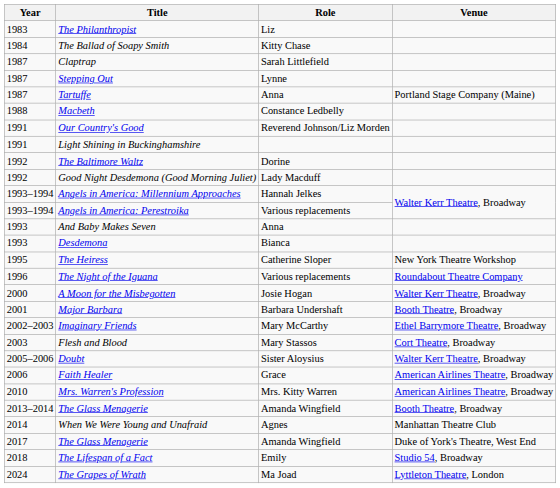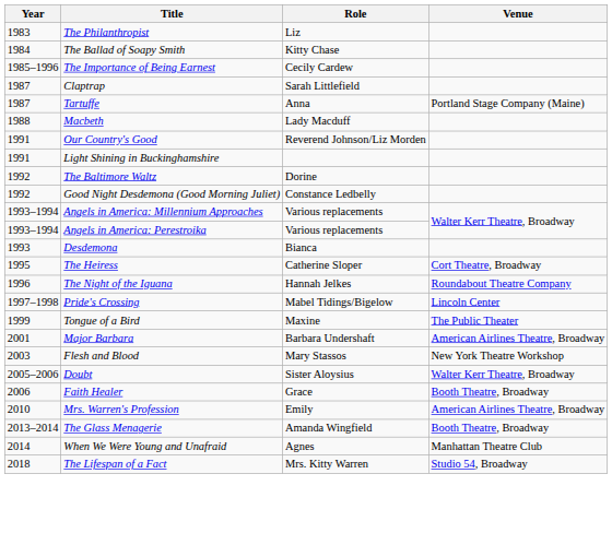 <table class="wikitable sortable">
 <tr>
 <th>Year</th>
 <th>Title</th>
 <th>Role</th>
 <th>Venue</th>
 </tr>
 <tr>
 <td>1983</td>
 <td data-sort-value="Philanthropist, The"><em><a href='#'>The Philanthropist</a></em></td>
 <td>Liz</td>
 <td></td>
 </tr>
 <tr>
 <td>1984</td>
 <td data-sort-value="Ballad of Soapy Smith, The"><em>The Ballad of Soapy Smith</em></td>
 <td>Kitty Chase</td>
 <td></td>
 </tr>
 <tr>
-<td>1987</td>
-<td><em>Claptrap</em></td>
-<td>Sarah Littlefield</td>
+<td>1985–1996</td>
+<td data-sort-value="Importance of Being Earnest, The"><em><a href='#'>The Importance of Being Earnest</a></em></td>
+<td>Cecily Cardew</td>
 <td></td>
 </tr>
 <tr>
 <td>1987</td>
-<td><em><a href='#'>Stepping Out</a></em></td>
-<td>Lynne</td>
+<td><em>Claptrap</em></td>
+<td>Sarah Littlefield</td>
 <td></td>
 </tr>
 <tr>
 <td>1987</td>
 <td><em><a href='#'>Tartuffe</a></em></td>
 <td>Anna</td>
 <td>Portland Stage Company (Maine)</td>
 </tr>
 <tr>
 <td>1988</td>
 <td><em><a href='#'>Macbeth</a></em></td>
-<td>Constance Ledbelly</td>
+<td>Lady Macduff</td>
 <td></td>
 </tr>
 <tr>
 <td>1991</td>
 <td><em><a href='#'>Our Country's Good</a></em></td>
 <td>Reverend Johnson/Liz Morden</td>
 <td></td>
 </tr>
 <tr>
 <td>1991</td>
 <td><em>Light Shining in Buckinghamshire</em></td>
 <td></td>
 <td></td>
 </tr>
 <tr>
 <td>1992</td>
 <td data-sort-value="Baltimore Waltz, The"><em><a href='#'>The Baltimore Waltz</a></em></td>
 <td>Dorine</td>
 <td></td>
 </tr>
 <tr>
 <td>1992</td>
 <td><em>Good Night Desdemona (Good Morning Juliet)</em></td>
-<td>Lady Macduff</td>
+<td>Constance Ledbelly</td>
 <td></td>
 </tr>
 <tr>
 <td>1993–1994</td>
 <td><em><a href='#'>Angels in America: Millennium Approaches</a></em></td>
-<td>Hannah Jelkes</td>
+<td>Various replacements</td>
 <td rowspan=2><a href='#'>Walter Kerr Theatre</a>, Broadway</td>
 </tr>
 <tr>
 <td>1993–1994</td>
 <td><em><a href='#'>Angels in America: Perestroika</a></em></td>
 <td>Various replacements</td>
-</tr>
-<tr>
-<td>1993</td>
-<td><em>And Baby Makes Seven</em></td>
-<td>Anna</td>
-<td></td>
 </tr>
 <tr>
 <td>1993</td>
 <td><em><a href='#'>Desdemona</a></em></td>
 <td>Bianca</td>
 <td></td>
 </tr>
 <tr>
 <td>1995</td>
 <td data-sort-value="Heiress, The"><em><a href='#'>The Heiress</a></em></td>
 <td>Catherine Sloper</td>
-<td>New York Theatre Workshop</td>
+<td><a href='#'>Cort Theatre</a>, Broadway</td>
 </tr>
 <tr>
 <td>1996</td>
 <td data-sort-value="Night of the Iguana, The"><em><a href='#'>The Night of the Iguana</a></em></td>
-<td>Various replacements</td>
+<td>Hannah Jelkes</td>
 <td><a href='#'>Roundabout Theatre Company</a></td>
 </tr>
 <tr>
-<td>2000</td>
-<td data-sort-value="Moon for the Misbegotten, A"><em><a href='#'>A Moon for the Misbegotten</a></em></td>
-<td>Josie Hogan</td>
-<td><a href='#'>Walter Kerr Theatre</a>, Broadway</td>
+<td>1997–1998</td>
+<td><em><a href='#'>Pride's Crossing</a></em></td>
+<td>Mabel Tidings/Bigelow</td>
+<td><a href='#'>Lincoln Center</a></td>
+</tr>
+<tr>
+<td>1999</td>
+<td><em>Tongue of a Bird</em></td>
+<td>Maxine</td>
+<td><a href='#'>The Public Theater</a></td>
 </tr>
 <tr>
 <td>2001</td>
 <td><em><a href='#'>Major Barbara</a></em></td>
 <td>Barbara Undershaft</td>
-<td><a href='#'>Booth Theatre</a>, Broadway</td>
-</tr>
-<tr>
-<td>2002–2003</td>
-<td><em><a href='#'>Imaginary Friends</a></em></td>
-<td>Mary McCarthy</td>
-<td><a href='#'>Ethel Barrymore Theatre</a>, Broadway</td>
+<td><a href='#'>American Airlines Theatre</a>, Broadway</td>
 </tr>
 <tr>
 <td>2003</td>
 <td><em>Flesh and Blood</em></td>
 <td>Mary Stassos</td>
-<td><a href='#'>Cort Theatre</a>, Broadway</td>
+<td>New York Theatre Workshop</td>
 </tr>
 <tr>
 <td>2005–2006</td>
 <td><em><a href='#'>Doubt</a></em></td>
 <td>Sister Aloysius</td>
 <td><a href='#'>Walter Kerr Theatre</a>, Broadway</td>
 </tr>
 <tr>
 <td>2006</td>
 <td><em><a href='#'>Faith Healer</a></em></td>
 <td>Grace</td>
-<td><a href='#'>American Airlines Theatre</a>, Broadway</td>
+<td><a href='#'>Booth Theatre</a>, Broadway</td>
 </tr>
 <tr>
 <td>2010</td>
 <td><em><a href='#'>Mrs. Warren's Profession</a></em></td>
-<td>Mrs. Kitty Warren</td>
+<td>Emily</td>
 <td><a href='#'>American Airlines Theatre</a>, Broadway</td>
 </tr>
 <tr>
 <td>2013–2014</td>
 <td data-sort-value="Glass Menagerie, The"><em><a href='#'>The Glass Menagerie</a></em></td>
 <td>Amanda Wingfield</td>
 <td><a href='#'>Booth Theatre</a>, Broadway</td>
 </tr>
 <tr>
 <td>2014</td>
 <td><em>When We Were Young and Unafraid</em></td>
 <td>Agnes</td>
 <td>Manhattan Theatre Club</td>
 </tr>
 <tr>
-<td>2017</td>
-<td data-sort-value="Glass Menagerie, The"><em><a href='#'>The Glass Menagerie</a></em></td>
-<td>Amanda Wingfield</td>
-<td>Duke of York's Theatre, West End</td>
-</tr>
-<tr>
 <td>2018</td>
 <td data-sort-value="Lifespan of a Fact, The"><em><a href='#'>The Lifespan of a Fact</a></em></td>
-<td>Emily</td>
+<td>Mrs. Kitty Warren</td>
 <td><a href='#'>Studio 54</a>, Broadway</td>
 </tr>
-<tr>
-<td>2024</td>
-<td data-sort-value="Grapes of Wrath, The"><em><a href='#'>The Grapes of Wrath</a></em></td>
-<td>Ma Joad</td>
-<td><a href='#'>Lyttleton Theatre</a>, London</td>
-</tr>
 </table>
